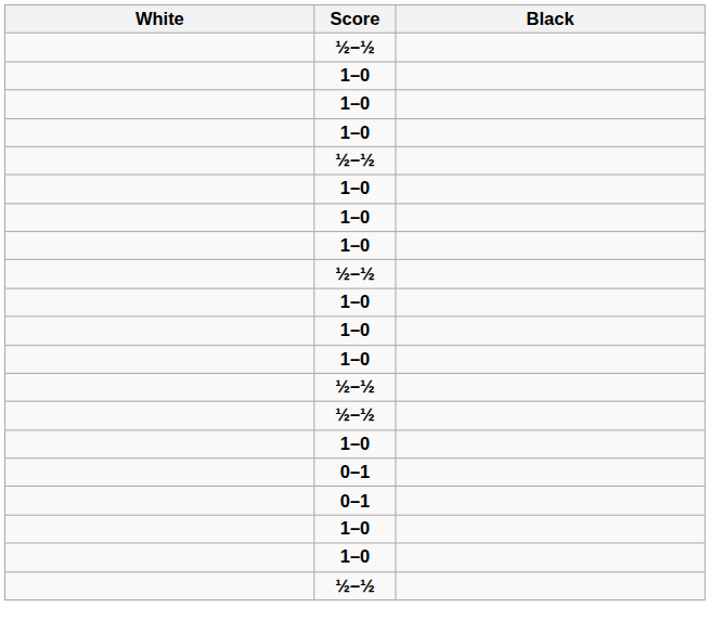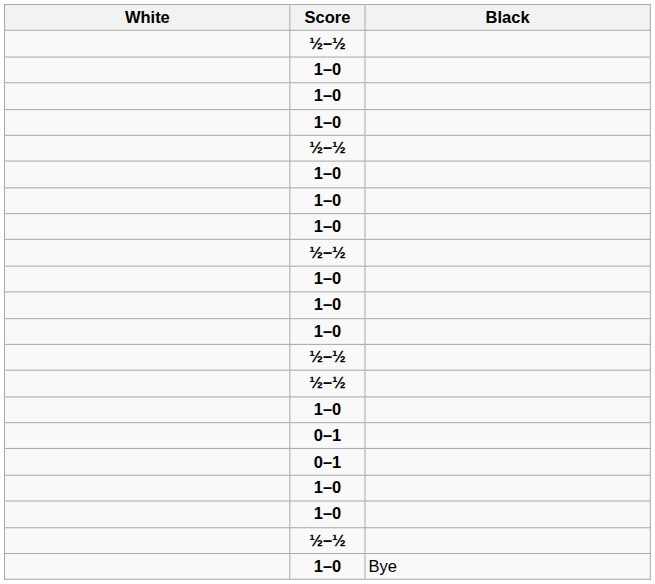 <table class="wikitable" style="text-align: center;">
 <tr>
 <th align="right" width="270">White</th>
 <th width="65">Score</th>
 <th align="left" width="270">Black</th>
 </tr>
 <tr>
 <td align=left></td>
 <td align=center><strong>½–½</strong></td>
 <td align=left></td>
 </tr>
 <tr>
 <td align=left><strong></strong></td>
 <td align=center><strong>1–0</strong></td>
 <td align=left></td>
 </tr>
 <tr>
 <td align=left><strong></strong></td>
 <td align=center><strong>1–0</strong></td>
 <td align=left></td>
 </tr>
 <tr>
 <td align=left><strong></strong></td>
 <td align=center><strong>1–0</strong></td>
 <td align=left></td>
 </tr>
 <tr>
 <td align=left></td>
 <td align=center><strong>½–½</strong></td>
 <td align=left></td>
 </tr>
 <tr>
 <td align=left><strong></strong></td>
 <td align=center><strong>1–0</strong></td>
 <td align=left></td>
 </tr>
 <tr>
 <td align=left><strong></strong></td>
 <td align=center><strong>1–0</strong></td>
 <td align=left></td>
 </tr>
 <tr>
 <td align=left><strong></strong></td>
 <td align=center><strong>1–0</strong></td>
 <td align=left></td>
 </tr>
 <tr>
 <td align=left></td>
 <td align=center><strong>½–½</strong></td>
 <td align=left></td>
 </tr>
 <tr>
 <td align=left><strong></strong></td>
 <td align=center><strong>1–0</strong></td>
 <td align=left></td>
 </tr>
 <tr>
 <td align=left><strong></strong></td>
 <td align=center><strong>1–0</strong></td>
 <td align=left></td>
 </tr>
 <tr>
 <td align=left><strong></strong></td>
 <td align=center><strong>1–0</strong></td>
 <td align=left></td>
 </tr>
 <tr>
 <td align=left></td>
 <td align=center><strong>½–½</strong></td>
 <td align=left></td>
 </tr>
 <tr>
 <td align=left></td>
 <td align=center><strong>½–½</strong></td>
 <td align=left></td>
 </tr>
 <tr>
 <td align=left><strong></strong></td>
 <td align=center><strong>1–0</strong></td>
 <td align=left></td>
 </tr>
 <tr>
 <td align=left></td>
 <td align=center><strong>0–1</strong></td>
 <td align=left><strong></strong></td>
 </tr>
 <tr>
 <td align=left></td>
 <td align=center><strong>0–1</strong></td>
 <td align=left><strong></strong></td>
 </tr>
 <tr>
 <td align=left><strong></strong></td>
 <td align=center><strong>1–0</strong></td>
 <td align=left></td>
 </tr>
 <tr>
 <td align=left><strong></strong></td>
 <td align=center><strong>1–0</strong></td>
 <td align=left></td>
 </tr>
 <tr>
 <td align=left></td>
 <td align=center><strong>½–½</strong></td>
 <td align=left></td>
 </tr>
+<tr>
+<td align=left><strong></strong></td>
+<td align=center><strong>1–0</strong></td>
+<td align=left>Bye</td>
+</tr>
 </table>
